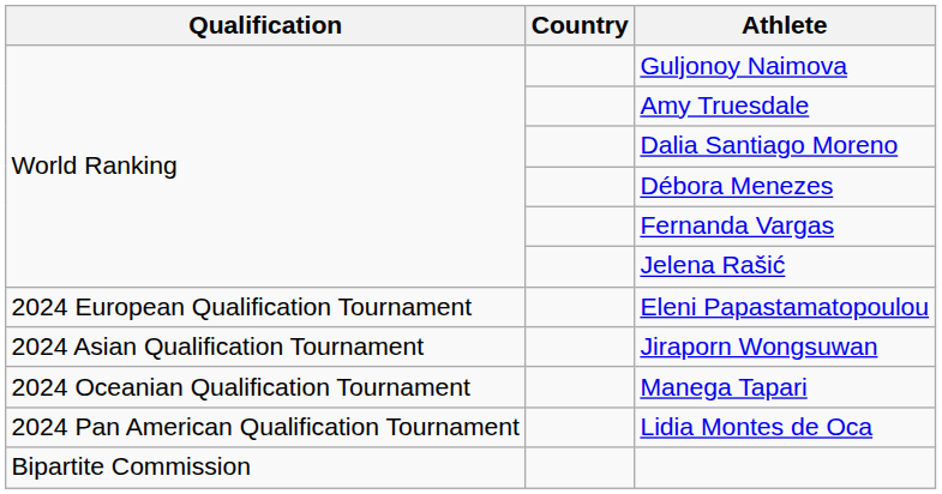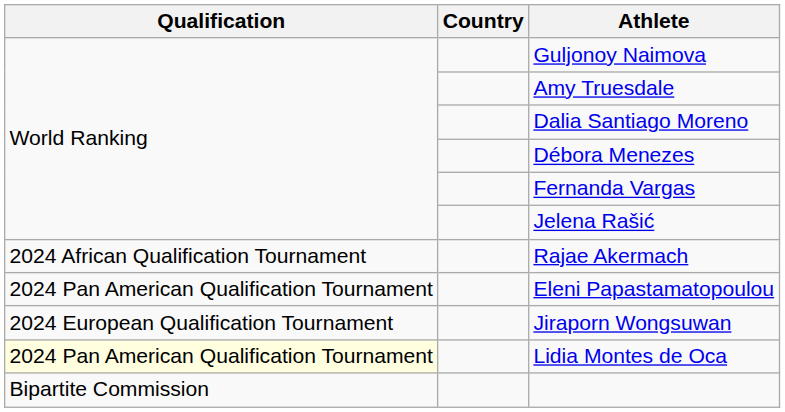 <table class="wikitable">
 <tr>
 <th>Qualification</th>
 <th>Country</th>
 <th>Athlete</th>
 </tr>
 <tr>
 <td rowspan="6">World Ranking</td>
 <td></td>
 <td><a href='#'>Guljonoy Naimova</a></td>
 </tr>
 <tr>
 <td></td>
 <td><a href='#'>Amy Truesdale</a></td>
 </tr>
 <tr>
 <td></td>
 <td><a href='#'>Dalia Santiago Moreno</a></td>
 </tr>
 <tr>
 <td></td>
 <td><a href='#'>Débora Menezes</a></td>
 </tr>
 <tr>
 <td></td>
 <td><a href='#'>Fernanda Vargas</a></td>
 </tr>
 <tr>
 <td></td>
 <td><a href='#'>Jelena Rašić</a></td>
 </tr>
 <tr>
-<td>2024 European Qualification Tournament</td>
+<td>2024 African Qualification Tournament</td>
+<td></td>
+<td><a href='#'>Rajae Akermach</a></td>
+</tr>
+<tr>
+<td>2024 Pan American Qualification Tournament</td>
 <td></td>
 <td><a href='#'>Eleni Papastamatopoulou</a></td>
 </tr>
 <tr>
-<td>2024 Asian Qualification Tournament</td>
+<td>2024 European Qualification Tournament</td>
 <td></td>
 <td><a href='#'>Jiraporn Wongsuwan</a></td>
 </tr>
 <tr>
-<td>2024 Oceanian Qualification Tournament</td>
-<td></td>
-<td><a href='#'>Manega Tapari</a></td>
-</tr>
-<tr>
-<td>2024 Pan American Qualification Tournament</td>
+<td style="background: lightyellow;">2024 Pan American Qualification Tournament</td>
 <td></td>
 <td><a href='#'>Lidia Montes de Oca</a></td>
 </tr>
 <tr>
 <td>Bipartite Commission</td>
 <td></td>
 <td></td>
 </tr>
 </table>
